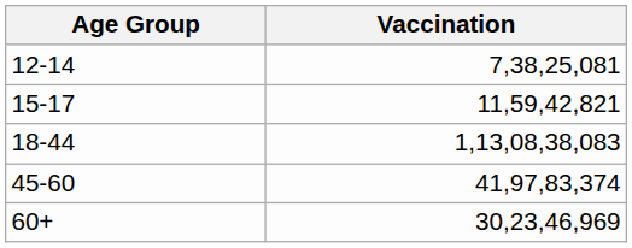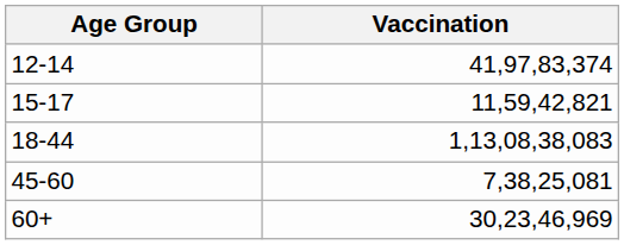 <table class="wikitable plainrowheaders" style="background-color: #fdfdfd; border:1px solid #c0c0c0; width:400px">
 <tr>
 <th scope=col style="width:10em;">Age Group</th>
 <th scope=col>Vaccination</th>
 </tr>
 <tr>
 <td scope=row>12-14</td>
-<td style="text-align:right">7,38,25,081</td>
+<td style="text-align:right">41,97,83,374</td>
 </tr>
 <tr>
 <td scope=row>15-17</td>
 <td style="text-align:right">11,59,42,821</td>
 </tr>
 <tr>
 <td scope=row>18-44</td>
 <td style="text-align:right">1,13,08,38,083</td>
 </tr>
 <tr>
 <td scope=row>45-60</td>
-<td style="text-align:right">41,97,83,374</td>
+<td style="text-align:right">7,38,25,081</td>
 </tr>
 <tr>
 <td scope=row>60+</td>
 <td style="text-align:right">30,23,46,969</td>
 </tr>
 </table>
